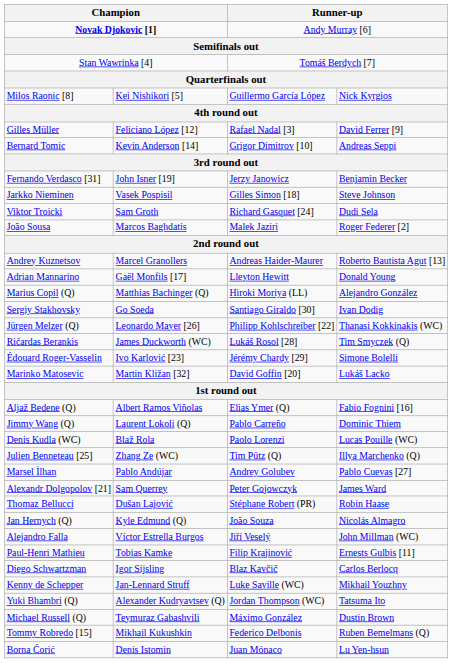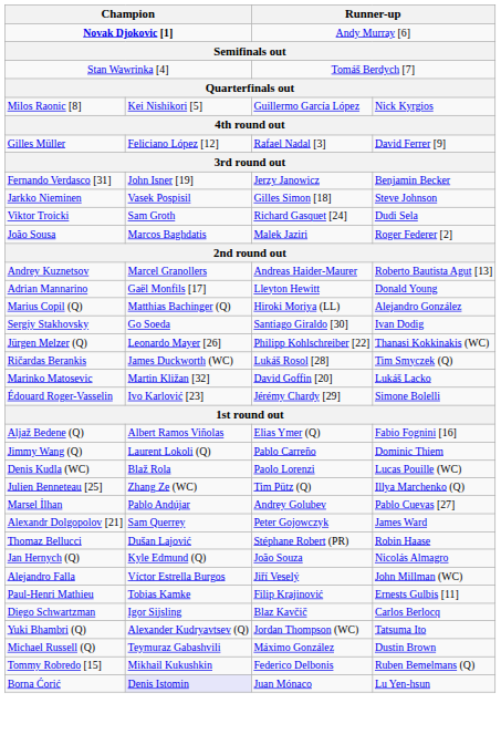 <table class="wikitable collapsible collapsed" style="font-size:90%">
 <tr style="font-size:110%">
 <th colspan="2"><strong>Champion</strong></th>
 <th colspan="2">Runner-up</th>
 </tr>
 <tr style="text-align:center;">
 <td colspan="2"><strong> <a href='#'>Novak Djokovic</a> [1]</strong></td>
 <td colspan="2"> <a href='#'>Andy Murray</a> [6]</td>
 </tr>
 <tr style="font-size:110%">
 <th colspan="4">Semifinals out</th>
 </tr>
 <tr>
 <td colspan="2" style="text-align:center;"> <a href='#'>Stan Wawrinka</a> [4]</td>
 <td colspan="2" style="text-align:center;"> <a href='#'>Tomáš Berdych</a> [7]</td>
 </tr>
 <tr style="font-size:110%">
 <th colspan="4">Quarterfinals out</th>
 </tr>
 <tr>
 <td> <a href='#'>Milos Raonic</a> [8]</td>
 <td> <a href='#'>Kei Nishikori</a> [5]</td>
 <td> <a href='#'>Guillermo García López</a></td>
 <td> <a href='#'>Nick Kyrgios</a></td>
 </tr>
 <tr style="font-size:110%">
 <th colspan="4">4th round out</th>
 </tr>
 <tr>
 <td> <a href='#'>Gilles Müller</a></td>
 <td> <a href='#'>Feliciano López</a> [12]</td>
 <td> <a href='#'>Rafael Nadal</a> [3]</td>
 <td> <a href='#'>David Ferrer</a> [9]</td>
-</tr>
-<tr>
-<td> <a href='#'>Bernard Tomic</a></td>
-<td> <a href='#'>Kevin Anderson</a> [14]</td>
-<td> <a href='#'>Grigor Dimitrov</a> [10]</td>
-<td> <a href='#'>Andreas Seppi</a></td>
 </tr>
 <tr style="font-size:110%">
 <th colspan="4">3rd round out</th>
 </tr>
 <tr>
 <td> <a href='#'>Fernando Verdasco</a> [31]</td>
 <td> <a href='#'>John Isner</a> [19]</td>
 <td> <a href='#'>Jerzy Janowicz</a></td>
 <td> <a href='#'>Benjamin Becker</a></td>
 </tr>
 <tr>
 <td> <a href='#'>Jarkko Nieminen</a></td>
 <td> <a href='#'>Vasek Pospisil</a></td>
 <td> <a href='#'>Gilles Simon</a> [18]</td>
 <td> <a href='#'>Steve Johnson</a></td>
 </tr>
 <tr>
 <td> <a href='#'>Viktor Troicki</a></td>
 <td> <a href='#'>Sam Groth</a></td>
 <td> <a href='#'>Richard Gasquet</a> [24]</td>
 <td> <a href='#'>Dudi Sela</a></td>
 </tr>
 <tr>
 <td> <a href='#'>João Sousa</a></td>
 <td> <a href='#'>Marcos Baghdatis</a></td>
 <td> <a href='#'>Malek Jaziri</a></td>
 <td> <a href='#'>Roger Federer</a> [2]</td>
 </tr>
 <tr style="font-size:110%">
 <th colspan="4">2nd round out</th>
 </tr>
 <tr>
 <td> <a href='#'>Andrey Kuznetsov</a></td>
 <td> <a href='#'>Marcel Granollers</a></td>
 <td> <a href='#'>Andreas Haider-Maurer</a></td>
 <td> <a href='#'>Roberto Bautista Agut</a> [13]</td>
 </tr>
 <tr>
 <td> <a href='#'>Adrian Mannarino</a></td>
 <td> <a href='#'>Gaël Monfils</a> [17]</td>
 <td> <a href='#'>Lleyton Hewitt</a></td>
 <td> <a href='#'>Donald Young</a></td>
 </tr>
 <tr>
 <td> <a href='#'>Marius Copil</a> (Q)</td>
 <td> <a href='#'>Matthias Bachinger</a> (Q)</td>
 <td> <a href='#'>Hiroki Moriya</a> (LL)</td>
 <td> <a href='#'>Alejandro González</a></td>
 </tr>
 <tr>
 <td> <a href='#'>Sergiy Stakhovsky</a></td>
 <td> <a href='#'>Go Soeda</a></td>
 <td> <a href='#'>Santiago Giraldo</a> [30]</td>
 <td> <a href='#'>Ivan Dodig</a></td>
 </tr>
 <tr>
 <td> <a href='#'>Jürgen Melzer</a> (Q)</td>
 <td> <a href='#'>Leonardo Mayer</a> [26]</td>
 <td> <a href='#'>Philipp Kohlschreiber</a> [22]</td>
 <td> <a href='#'>Thanasi Kokkinakis</a> (WC)</td>
 </tr>
 <tr>
 <td> <a href='#'>Ričardas Berankis</a></td>
 <td> <a href='#'>James Duckworth</a> (WC)</td>
 <td> <a href='#'>Lukáš Rosol</a> [28]</td>
 <td> <a href='#'>Tim Smyczek</a> (Q)</td>
 </tr>
 <tr>
+<td> <a href='#'>Marinko Matosevic</a></td>
+<td> <a href='#'>Martin Kližan</a> [32]</td>
+<td> <a href='#'>David Goffin</a> [20]</td>
+<td> <a href='#'>Lukáš Lacko</a></td>
+</tr>
+<tr>
 <td> <a href='#'>Édouard Roger-Vasselin</a></td>
 <td> <a href='#'>Ivo Karlović</a> [23]</td>
 <td> <a href='#'>Jérémy Chardy</a> [29]</td>
 <td> <a href='#'>Simone Bolelli</a></td>
-</tr>
-<tr>
-<td> <a href='#'>Marinko Matosevic</a></td>
-<td> <a href='#'>Martin Kližan</a> [32]</td>
-<td> <a href='#'>David Goffin</a> [20]</td>
-<td> <a href='#'>Lukáš Lacko</a></td>
 </tr>
 <tr style="font-size:110%">
 <th colspan="4">1st round out</th>
 </tr>
 <tr>
 <td> <a href='#'>Aljaž Bedene</a> (Q)</td>
 <td> <a href='#'>Albert Ramos Viñolas</a></td>
 <td> <a href='#'>Elias Ymer</a> (Q)</td>
 <td> <a href='#'>Fabio Fognini</a> [16]</td>
 </tr>
 <tr>
 <td> <a href='#'>Jimmy Wang</a> (Q)</td>
 <td> <a href='#'>Laurent Lokoli</a> (Q)</td>
 <td> <a href='#'>Pablo Carreño</a></td>
 <td> <a href='#'>Dominic Thiem</a></td>
 </tr>
 <tr>
 <td> <a href='#'>Denis Kudla</a> (WC)</td>
 <td> <a href='#'>Blaž Rola</a></td>
 <td> <a href='#'>Paolo Lorenzi</a></td>
 <td> <a href='#'>Lucas Pouille</a> (WC)</td>
 </tr>
 <tr>
 <td> <a href='#'>Julien Benneteau</a> [25]</td>
 <td> <a href='#'>Zhang Ze</a> (WC)</td>
 <td> <a href='#'>Tim Pütz</a> (Q)</td>
 <td> <a href='#'>Illya Marchenko</a> (Q)</td>
 </tr>
 <tr>
 <td> <a href='#'>Marsel İlhan</a></td>
 <td> <a href='#'>Pablo Andújar</a></td>
 <td> <a href='#'>Andrey Golubev</a></td>
 <td> <a href='#'>Pablo Cuevas</a> [27]</td>
 </tr>
 <tr>
 <td> <a href='#'>Alexandr Dolgopolov</a> [21]</td>
 <td> <a href='#'>Sam Querrey</a></td>
 <td> <a href='#'>Peter Gojowczyk</a></td>
 <td> <a href='#'>James Ward</a></td>
 </tr>
 <tr>
 <td> <a href='#'>Thomaz Bellucci</a></td>
 <td> <a href='#'>Dušan Lajović</a></td>
 <td> <a href='#'>Stéphane Robert</a> (PR)</td>
 <td> <a href='#'>Robin Haase</a></td>
 </tr>
 <tr>
 <td> <a href='#'>Jan Hernych</a> (Q)</td>
 <td> <a href='#'>Kyle Edmund</a> (Q)</td>
 <td> <a href='#'>João Souza</a></td>
 <td> <a href='#'>Nicolás Almagro</a></td>
 </tr>
 <tr>
 <td> <a href='#'>Alejandro Falla</a></td>
 <td> <a href='#'>Víctor Estrella Burgos</a></td>
 <td> <a href='#'>Jiří Veselý</a></td>
 <td> <a href='#'>John Millman</a> (WC)</td>
 </tr>
 <tr>
 <td> <a href='#'>Paul-Henri Mathieu</a></td>
 <td> <a href='#'>Tobias Kamke</a></td>
 <td> <a href='#'>Filip Krajinović</a></td>
 <td> <a href='#'>Ernests Gulbis</a> [11]</td>
 </tr>
 <tr>
 <td> <a href='#'>Diego Schwartzman</a></td>
 <td> <a href='#'>Igor Sijsling</a></td>
 <td> <a href='#'>Blaz Kavčič</a></td>
 <td> <a href='#'>Carlos Berlocq</a></td>
 </tr>
 <tr>
-<td> <a href='#'>Kenny de Schepper</a></td>
-<td> <a href='#'>Jan-Lennard Struff</a></td>
-<td> <a href='#'>Luke Saville</a> (WC)</td>
-<td> <a href='#'>Mikhail Youzhny</a></td>
-</tr>
-<tr>
 <td> <a href='#'>Yuki Bhambri</a> (Q)</td>
 <td> <a href='#'>Alexander Kudryavtsev</a> (Q)</td>
 <td> <a href='#'>Jordan Thompson</a> (WC)</td>
 <td> <a href='#'>Tatsuma Ito</a></td>
 </tr>
 <tr>
 <td> <a href='#'>Michael Russell</a> (Q)</td>
 <td> <a href='#'>Teymuraz Gabashvili</a></td>
 <td> <a href='#'>Máximo González</a></td>
 <td> <a href='#'>Dustin Brown</a></td>
 </tr>
 <tr>
 <td> <a href='#'>Tommy Robredo</a> [15]</td>
 <td> <a href='#'>Mikhail Kukushkin</a></td>
 <td> <a href='#'>Federico Delbonis</a></td>
 <td> <a href='#'>Ruben Bemelmans</a> (Q)</td>
 </tr>
 <tr>
 <td> <a href='#'>Borna Ćorić</a></td>
-<td> <a href='#'>Denis Istomin</a></td>
+<td style="background: lavender;"> <a href='#'>Denis Istomin</a></td>
 <td> <a href='#'>Juan Mónaco</a></td>
 <td> <a href='#'>Lu Yen-hsun</a></td>
 </tr>
 </table>
